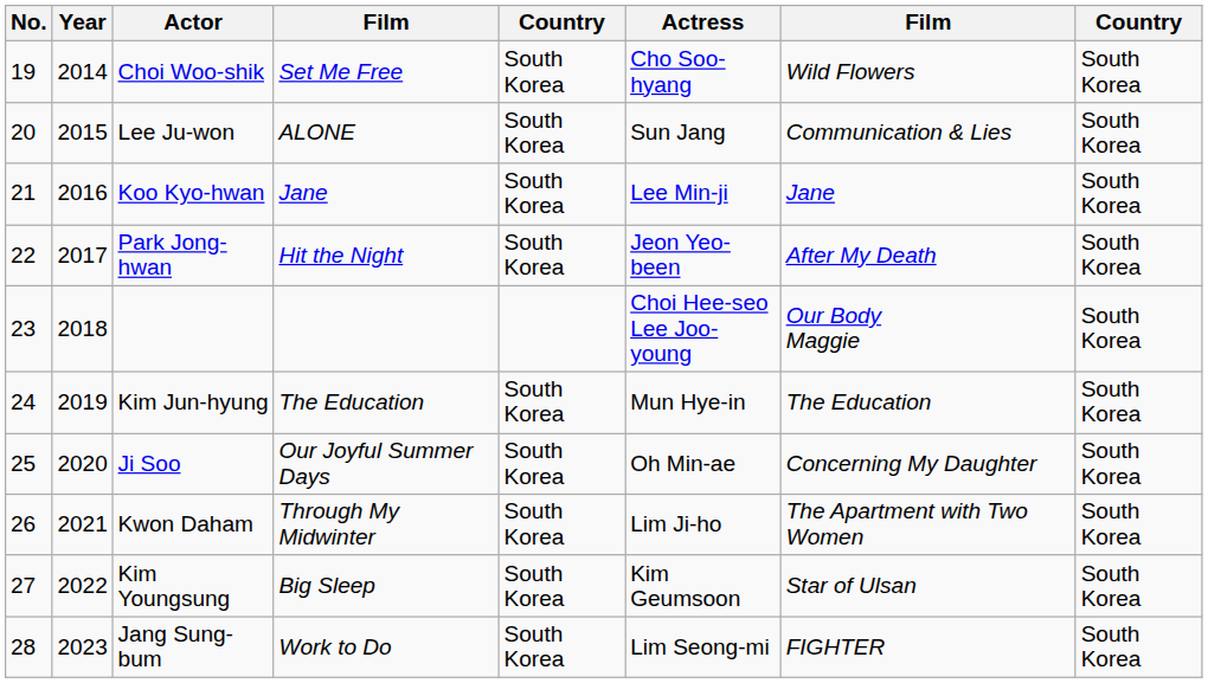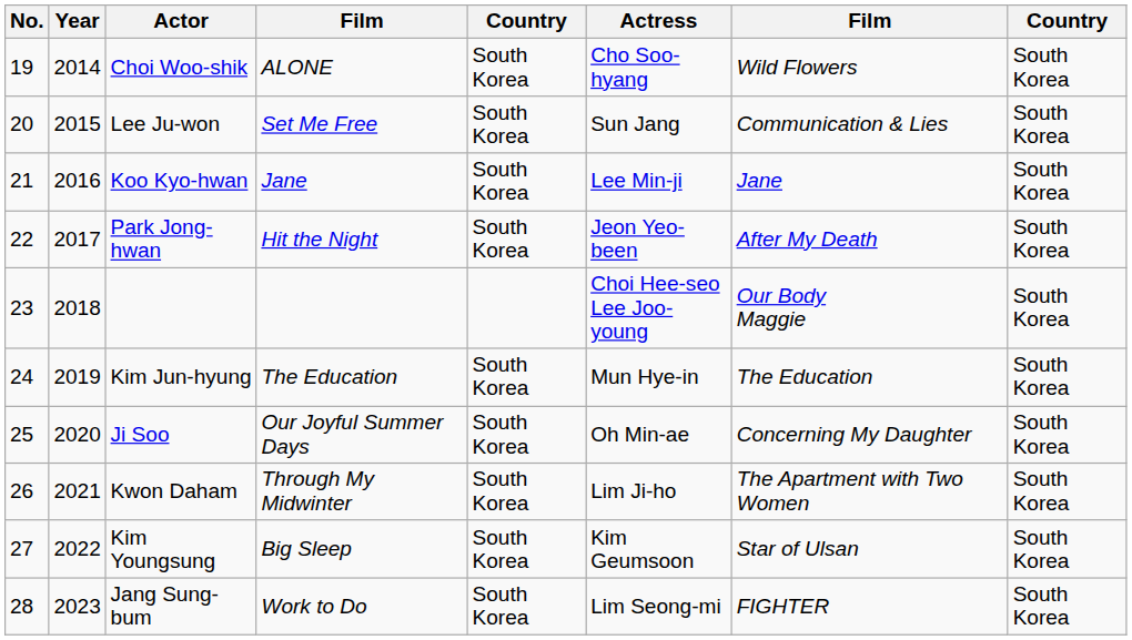 <table class=wikitable style="width:850px">
 <tr>
 <th width=10>No.</th>
 <th width=10>Year</th>
 <th>Actor</th>
 <th>Film</th>
 <th>Country</th>
 <th>Actress</th>
 <th>Film</th>
 <th>Country</th>
 </tr>
 <tr>
 <td>19</td>
 <td>2014</td>
 <td><a href='#'>Choi Woo-shik</a></td>
-<td><em><a href='#'>Set Me Free</a></em></td>
+<td><em>ALONE</em></td>
 <td>South Korea</td>
 <td><a href='#'>Cho Soo-hyang</a></td>
 <td><em>Wild Flowers</em></td>
 <td>South Korea</td>
 </tr>
 <tr>
 <td>20</td>
 <td>2015</td>
 <td>Lee Ju-won</td>
-<td><em>ALONE</em></td>
+<td><em><a href='#'>Set Me Free</a></em></td>
 <td>South Korea</td>
 <td>Sun Jang</td>
 <td><em>Communication & Lies</em></td>
 <td>South Korea</td>
 </tr>
 <tr>
 <td>21</td>
 <td>2016</td>
 <td><a href='#'>Koo Kyo-hwan</a></td>
 <td><em><a href='#'>Jane</a></em></td>
 <td>South Korea</td>
 <td><a href='#'>Lee Min-ji</a></td>
 <td><em><a href='#'>Jane</a></em></td>
 <td>South Korea</td>
 </tr>
 <tr>
 <td>22</td>
 <td>2017</td>
 <td><a href='#'>Park Jong-hwan</a></td>
 <td><em><a href='#'>Hit the Night</a></em></td>
 <td>South Korea</td>
 <td><a href='#'>Jeon Yeo-been</a></td>
 <td><em><a href='#'>After My Death</a></em></td>
 <td>South Korea</td>
 </tr>
 <tr>
 <td>23</td>
 <td>2018</td>
 <td></td>
 <td></td>
 <td></td>
 <td><a href='#'>Choi Hee-seo</a> <br> <a href='#'>Lee Joo-young</a></td>
 <td><em><a href='#'>Our Body</a></em> <br> <em>Maggie</em></td>
 <td>South Korea</td>
 </tr>
 <tr>
 <td>24</td>
 <td>2019</td>
 <td>Kim Jun-hyung</td>
 <td><em>The Education</em></td>
 <td>South Korea</td>
 <td>Mun Hye-in</td>
 <td><em>The Education</em></td>
 <td>South Korea</td>
 </tr>
 <tr>
 <td>25</td>
 <td>2020</td>
 <td><a href='#'>Ji Soo</a></td>
 <td><em>Our Joyful Summer Days</em></td>
 <td>South Korea</td>
 <td>Oh Min-ae</td>
 <td><em>Concerning My Daughter</em></td>
 <td>South Korea</td>
 </tr>
 <tr>
 <td>26</td>
 <td>2021</td>
 <td>Kwon Daham</td>
 <td><em>Through My Midwinter</em></td>
 <td>South Korea</td>
 <td>Lim Ji-ho</td>
 <td><em>The Apartment with Two Women </em></td>
 <td>South Korea</td>
 </tr>
 <tr>
 <td>27</td>
 <td>2022</td>
 <td>Kim Youngsung</td>
 <td><em>Big Sleep</em></td>
 <td>South Korea</td>
 <td>Kim Geumsoon</td>
 <td><em>Star of Ulsan </em></td>
 <td>South Korea</td>
 </tr>
 <tr>
 <td>28</td>
 <td>2023</td>
 <td>Jang Sung-bum</td>
 <td><em>Work to Do</em></td>
 <td>South Korea</td>
 <td>Lim Seong-mi</td>
 <td><em>FIGHTER </em></td>
 <td>South Korea</td>
 </tr>
 </table>
